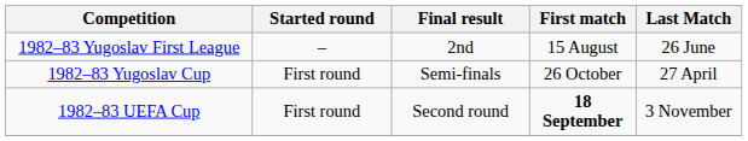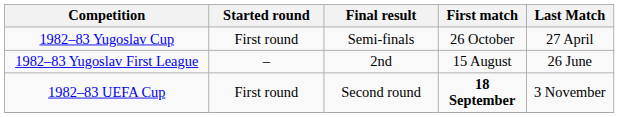 <table class="wikitable" style="text-align: center;">
 <tr>
 <th width="220">Competition</th>
 <th width="120">Started round</th>
 <th width="120">Final result</th>
 <th width="90">First match</th>
 <th width="90">Last Match</th>
 </tr>
 <tr>
+<td><a href='#'>1982–83 Yugoslav Cup</a></td>
+<td>First round</td>
+<td>Semi-finals</td>
+<td>26 October</td>
+<td>27 April</td>
+</tr>
+<tr>
 <td><a href='#'>1982–83 Yugoslav First League</a></td>
 <td>–</td>
 <td>2nd</td>
 <td>15 August</td>
 <td>26 June</td>
-</tr>
-<tr>
-<td><a href='#'>1982–83 Yugoslav Cup</a></td>
-<td>First round</td>
-<td>Semi-finals</td>
-<td>26 October</td>
-<td>27 April</td>
 </tr>
 <tr>
 <td><a href='#'>1982–83 UEFA Cup</a></td>
 <td>First round</td>
 <td>Second round</td>
 <td><strong>18 September</strong></td>
 <td>3 November</td>
 </tr>
 <tr>
 </tr>
 </table>
